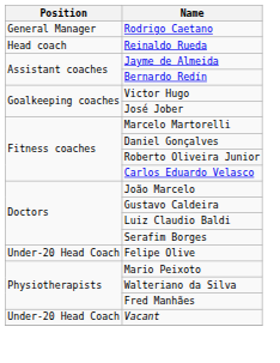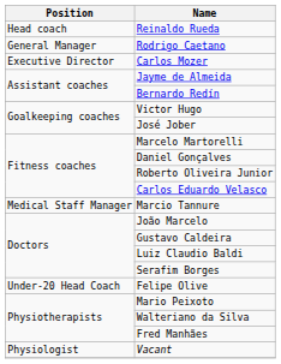 <table class="wikitable">
 <tr>
 <th>Position</th>
 <th>Name</th>
 </tr>
 <tr>
+<td>Head coach</td>
+<td> <a href='#'>Reinaldo Rueda</a></td>
+</tr>
+<tr>
 <td>General Manager</td>
 <td> <a href='#'>Rodrigo Caetano</a></td>
 </tr>
 <tr>
-<td>Head coach</td>
-<td> <a href='#'>Reinaldo Rueda</a></td>
+<td>Executive Director</td>
+<td> <a href='#'>Carlos Mozer</a></td>
 </tr>
 <tr>
 <td rowspan=2>Assistant coaches</td>
 <td> <a href='#'>Jayme de Almeida</a></td>
 </tr>
 <tr>
 <td> <a href='#'>Bernardo Redín</a></td>
 </tr>
 <tr>
 <td rowspan=2>Goalkeeping coaches</td>
 <td> Victor Hugo</td>
 </tr>
 <tr>
 <td> José Jober</td>
 </tr>
 <tr>
 <td rowspan=4>Fitness coaches</td>
 <td> Marcelo Martorelli</td>
 </tr>
 <tr>
 <td> Daniel Gonçalves</td>
 </tr>
 <tr>
 <td> Roberto Oliveira Junior</td>
 </tr>
 <tr>
 <td> <a href='#'>Carlos Eduardo Velasco</a></td>
 </tr>
 <tr>
+<td>Medical Staff Manager</td>
+<td> Marcio Tannure</td>
+</tr>
+<tr>
 <td rowspan=4>Doctors</td>
 <td> João Marcelo</td>
 </tr>
 <tr>
 <td> Gustavo Caldeira</td>
 </tr>
 <tr>
 <td> Luiz Claudio Baldi</td>
 </tr>
 <tr>
 <td> Serafim Borges</td>
 </tr>
 <tr>
 <td>Under-20 Head Coach</td>
 <td> Felipe Olive</td>
 </tr>
 <tr>
 <td rowspan=3>Physiotherapists</td>
 <td> Mario Peixoto</td>
 </tr>
 <tr>
 <td> Walteriano da Silva</td>
 </tr>
 <tr>
 <td> Fred Manhães</td>
 </tr>
 <tr>
-<td>Under-20 Head Coach</td>
+<td rowspan=1>Physiologist</td>
 <td><em>Vacant</em></td>
 </tr>
 <tr>
 </tr>
 </table>
